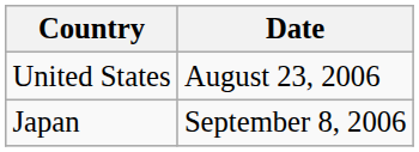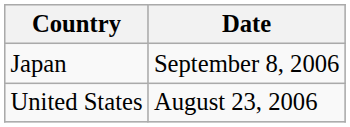 <table class="wikitable">
 <tr>
 <th>Country</th>
 <th>Date</th>
 </tr>
 <tr>
+<td>Japan</td>
+<td>September 8, 2006</td>
+</tr>
+<tr>
 <td>United States</td>
 <td>August 23, 2006</td>
 </tr>
-<tr>
-<td>Japan</td>
-<td>September 8, 2006</td>
-</tr>
 </table>
